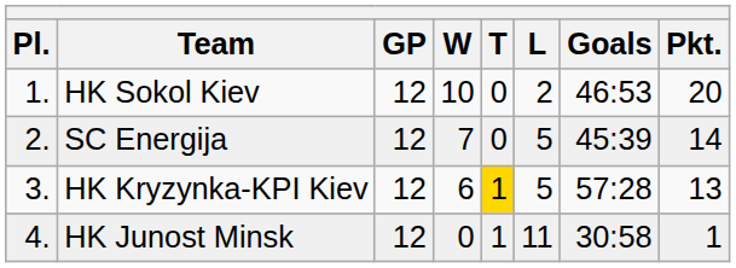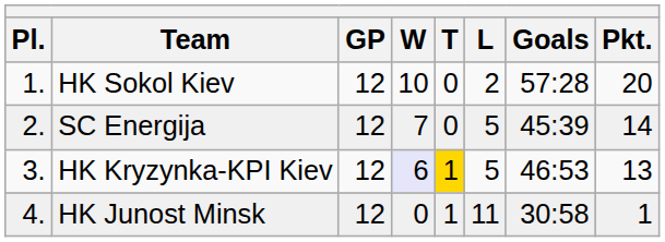 <table class="wikitable">
 <tr>
 <th colspan="9"></th>
 </tr>
 <tr bgcolor = "#e0e0e0">
 <th>Pl.</th>
 <th>Team</th>
 <th>GP</th>
 <th>W</th>
 <th>T</th>
 <th>L</th>
 <th>Goals</th>
 <th>Pkt.</th>
 </tr>
 <tr align="right">
 <td>1.</td>
 <td align="left">HK Sokol Kiev</td>
 <td>12</td>
 <td>10</td>
 <td>0</td>
 <td>2</td>
-<td>46:53</td>
+<td>57:28</td>
 <td>20</td>
 </tr>
 <tr align="right" bgcolor="#f0f0f0">
 <td>2.</td>
 <td align="left">SC Energija</td>
 <td>12</td>
 <td>7</td>
 <td>0</td>
 <td>5</td>
 <td>45:39</td>
 <td>14</td>
 </tr>
 <tr align="right">
 <td>3.</td>
 <td align="left">HK Kryzynka-KPI Kiev</td>
 <td>12</td>
-<td>6</td>
+<td style="background: lavender;">6</td>
 <td style="background: gold;">1</td>
 <td>5</td>
-<td>57:28</td>
+<td>46:53</td>
 <td>13</td>
 </tr>
 <tr align="right" bgcolor="#f0f0f0">
 <td>4.</td>
 <td align="left">HK Junost Minsk</td>
 <td>12</td>
 <td>0</td>
 <td>1</td>
 <td>11</td>
 <td>30:58</td>
 <td>1</td>
 </tr>
 </table>
